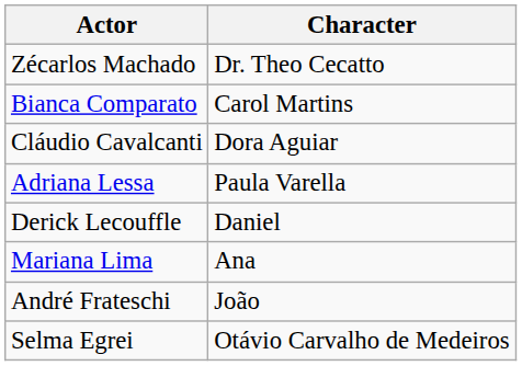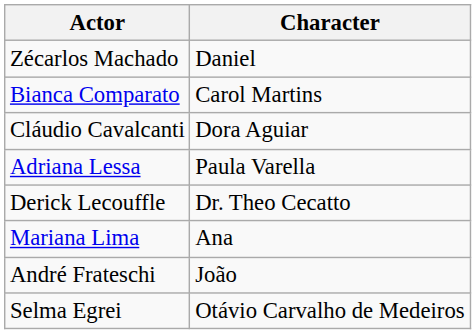 <table class="wikitable" style="margin-bottom: 10px;">
 <tr>
 <th>Actor</th>
 <th>Character</th>
 </tr>
 <tr>
 <td>Zécarlos Machado</td>
-<td>Dr. Theo Cecatto</td>
+<td>Daniel</td>
 </tr>
 <tr>
 <td><a href='#'>Bianca Comparato</a></td>
 <td>Carol Martins</td>
 </tr>
 <tr>
 <td>Cláudio Cavalcanti</td>
 <td>Dora Aguiar</td>
 </tr>
 <tr>
 <td><a href='#'>Adriana Lessa</a></td>
 <td>Paula Varella</td>
 </tr>
 <tr>
 <td>Derick Lecouffle</td>
-<td>Daniel</td>
+<td>Dr. Theo Cecatto</td>
 </tr>
 <tr>
 <td><a href='#'>Mariana Lima</a></td>
 <td>Ana</td>
 </tr>
 <tr>
 <td>André Frateschi</td>
 <td>João</td>
 </tr>
 <tr>
 <td>Selma Egrei</td>
 <td>Otávio Carvalho de Medeiros</td>
 </tr>
 </table>
